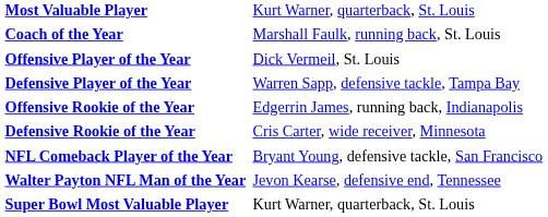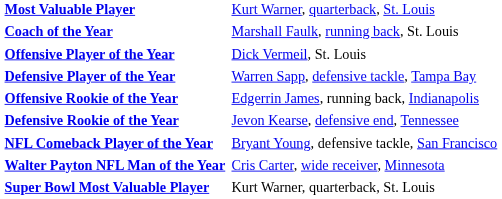 <table cellpadding="3" cellspacing="1">
 <tr>
 <td><strong><a href='#'>Most Valuable Player</a></strong></td>
 <td><a href='#'>Kurt Warner</a>, <a href='#'>quarterback</a>, <a href='#'>St. Louis</a></td>
 </tr>
 <tr>
 <td><strong><a href='#'>Coach of the Year</a></strong></td>
 <td><a href='#'>Marshall Faulk</a>, <a href='#'>running back</a>, St. Louis</td>
 </tr>
 <tr>
 <td><strong><a href='#'>Offensive Player of the Year</a></strong></td>
 <td><a href='#'>Dick Vermeil</a>, St. Louis</td>
 </tr>
 <tr>
 <td><strong><a href='#'>Defensive Player of the Year</a></strong></td>
 <td><a href='#'>Warren Sapp</a>, <a href='#'>defensive tackle</a>, <a href='#'>Tampa Bay</a></td>
 </tr>
 <tr>
 <td><strong><a href='#'>Offensive Rookie of the Year</a></strong></td>
 <td><a href='#'>Edgerrin James</a>, running back, <a href='#'>Indianapolis</a></td>
 </tr>
 <tr>
 <td><strong><a href='#'>Defensive Rookie of the Year</a></strong></td>
-<td><a href='#'>Cris Carter</a>, <a href='#'>wide receiver</a>, <a href='#'>Minnesota</a></td>
+<td><a href='#'>Jevon Kearse</a>, <a href='#'>defensive end</a>, <a href='#'>Tennessee</a></td>
 </tr>
 <tr>
 <td><strong><a href='#'>NFL Comeback Player of the Year</a></strong></td>
 <td><a href='#'>Bryant Young</a>, defensive tackle, <a href='#'>San Francisco</a></td>
 </tr>
 <tr>
 <td><strong><a href='#'>Walter Payton NFL Man of the Year</a></strong></td>
-<td><a href='#'>Jevon Kearse</a>, <a href='#'>defensive end</a>, <a href='#'>Tennessee</a></td>
+<td><a href='#'>Cris Carter</a>, <a href='#'>wide receiver</a>, <a href='#'>Minnesota</a></td>
 </tr>
 <tr>
 <td><strong><a href='#'>Super Bowl Most Valuable Player</a></strong></td>
 <td>Kurt Warner, quarterback, St. Louis</td>
 </tr>
 </table>
